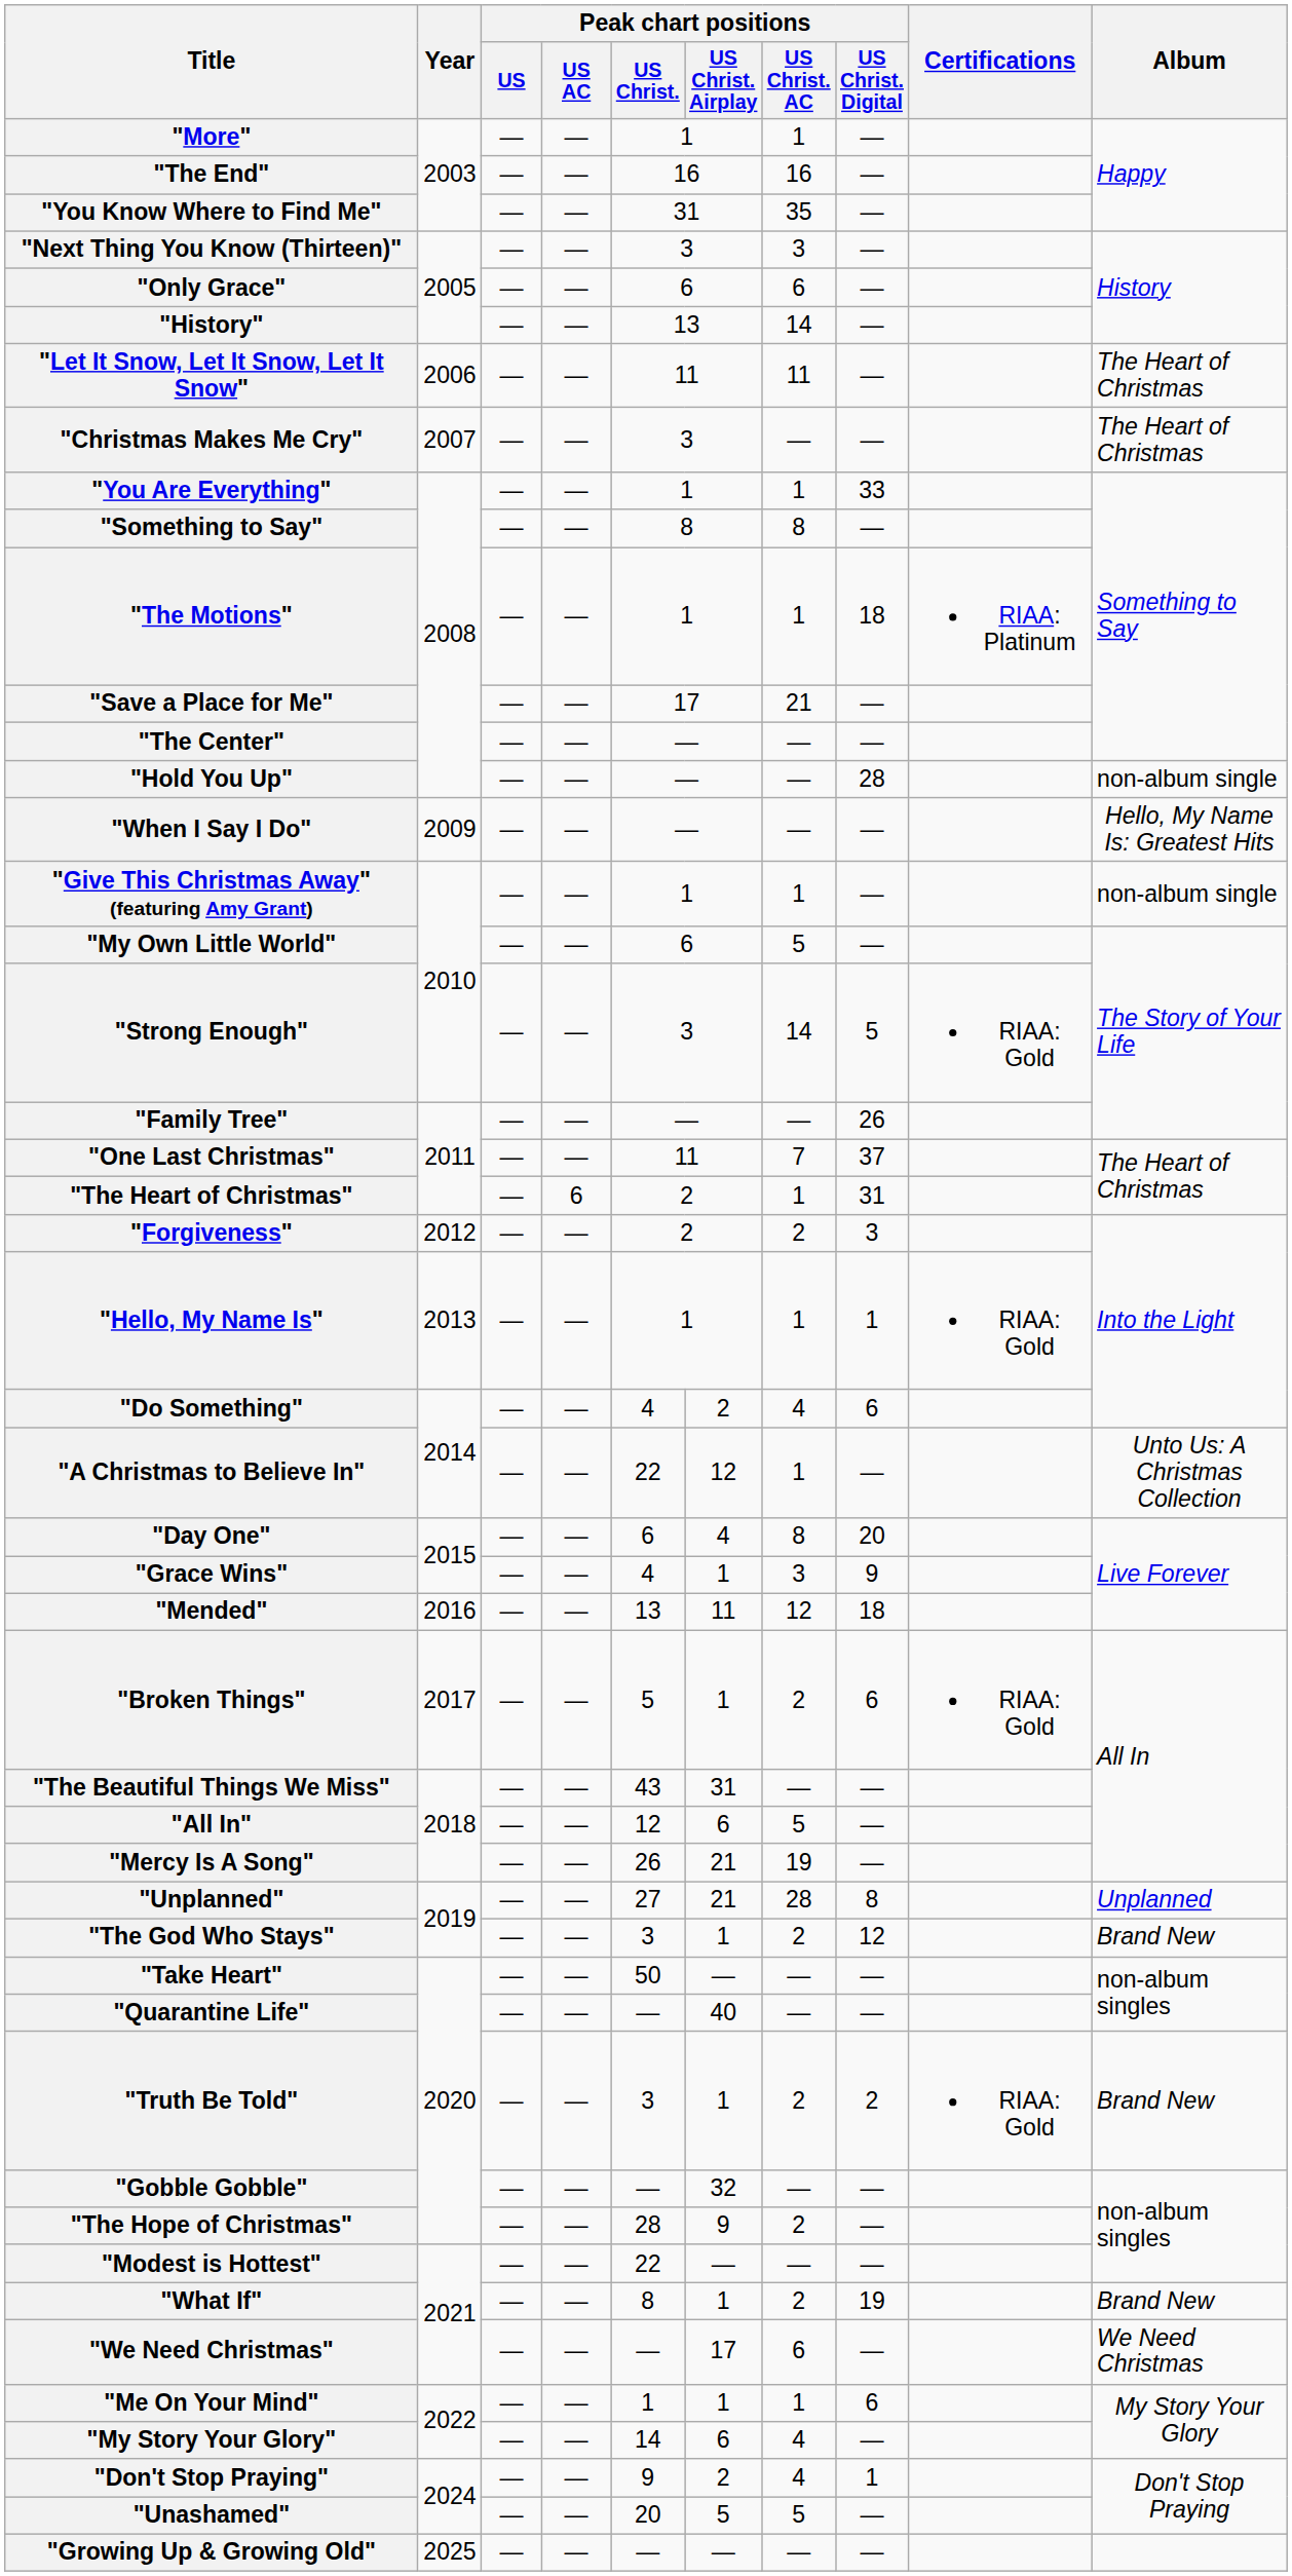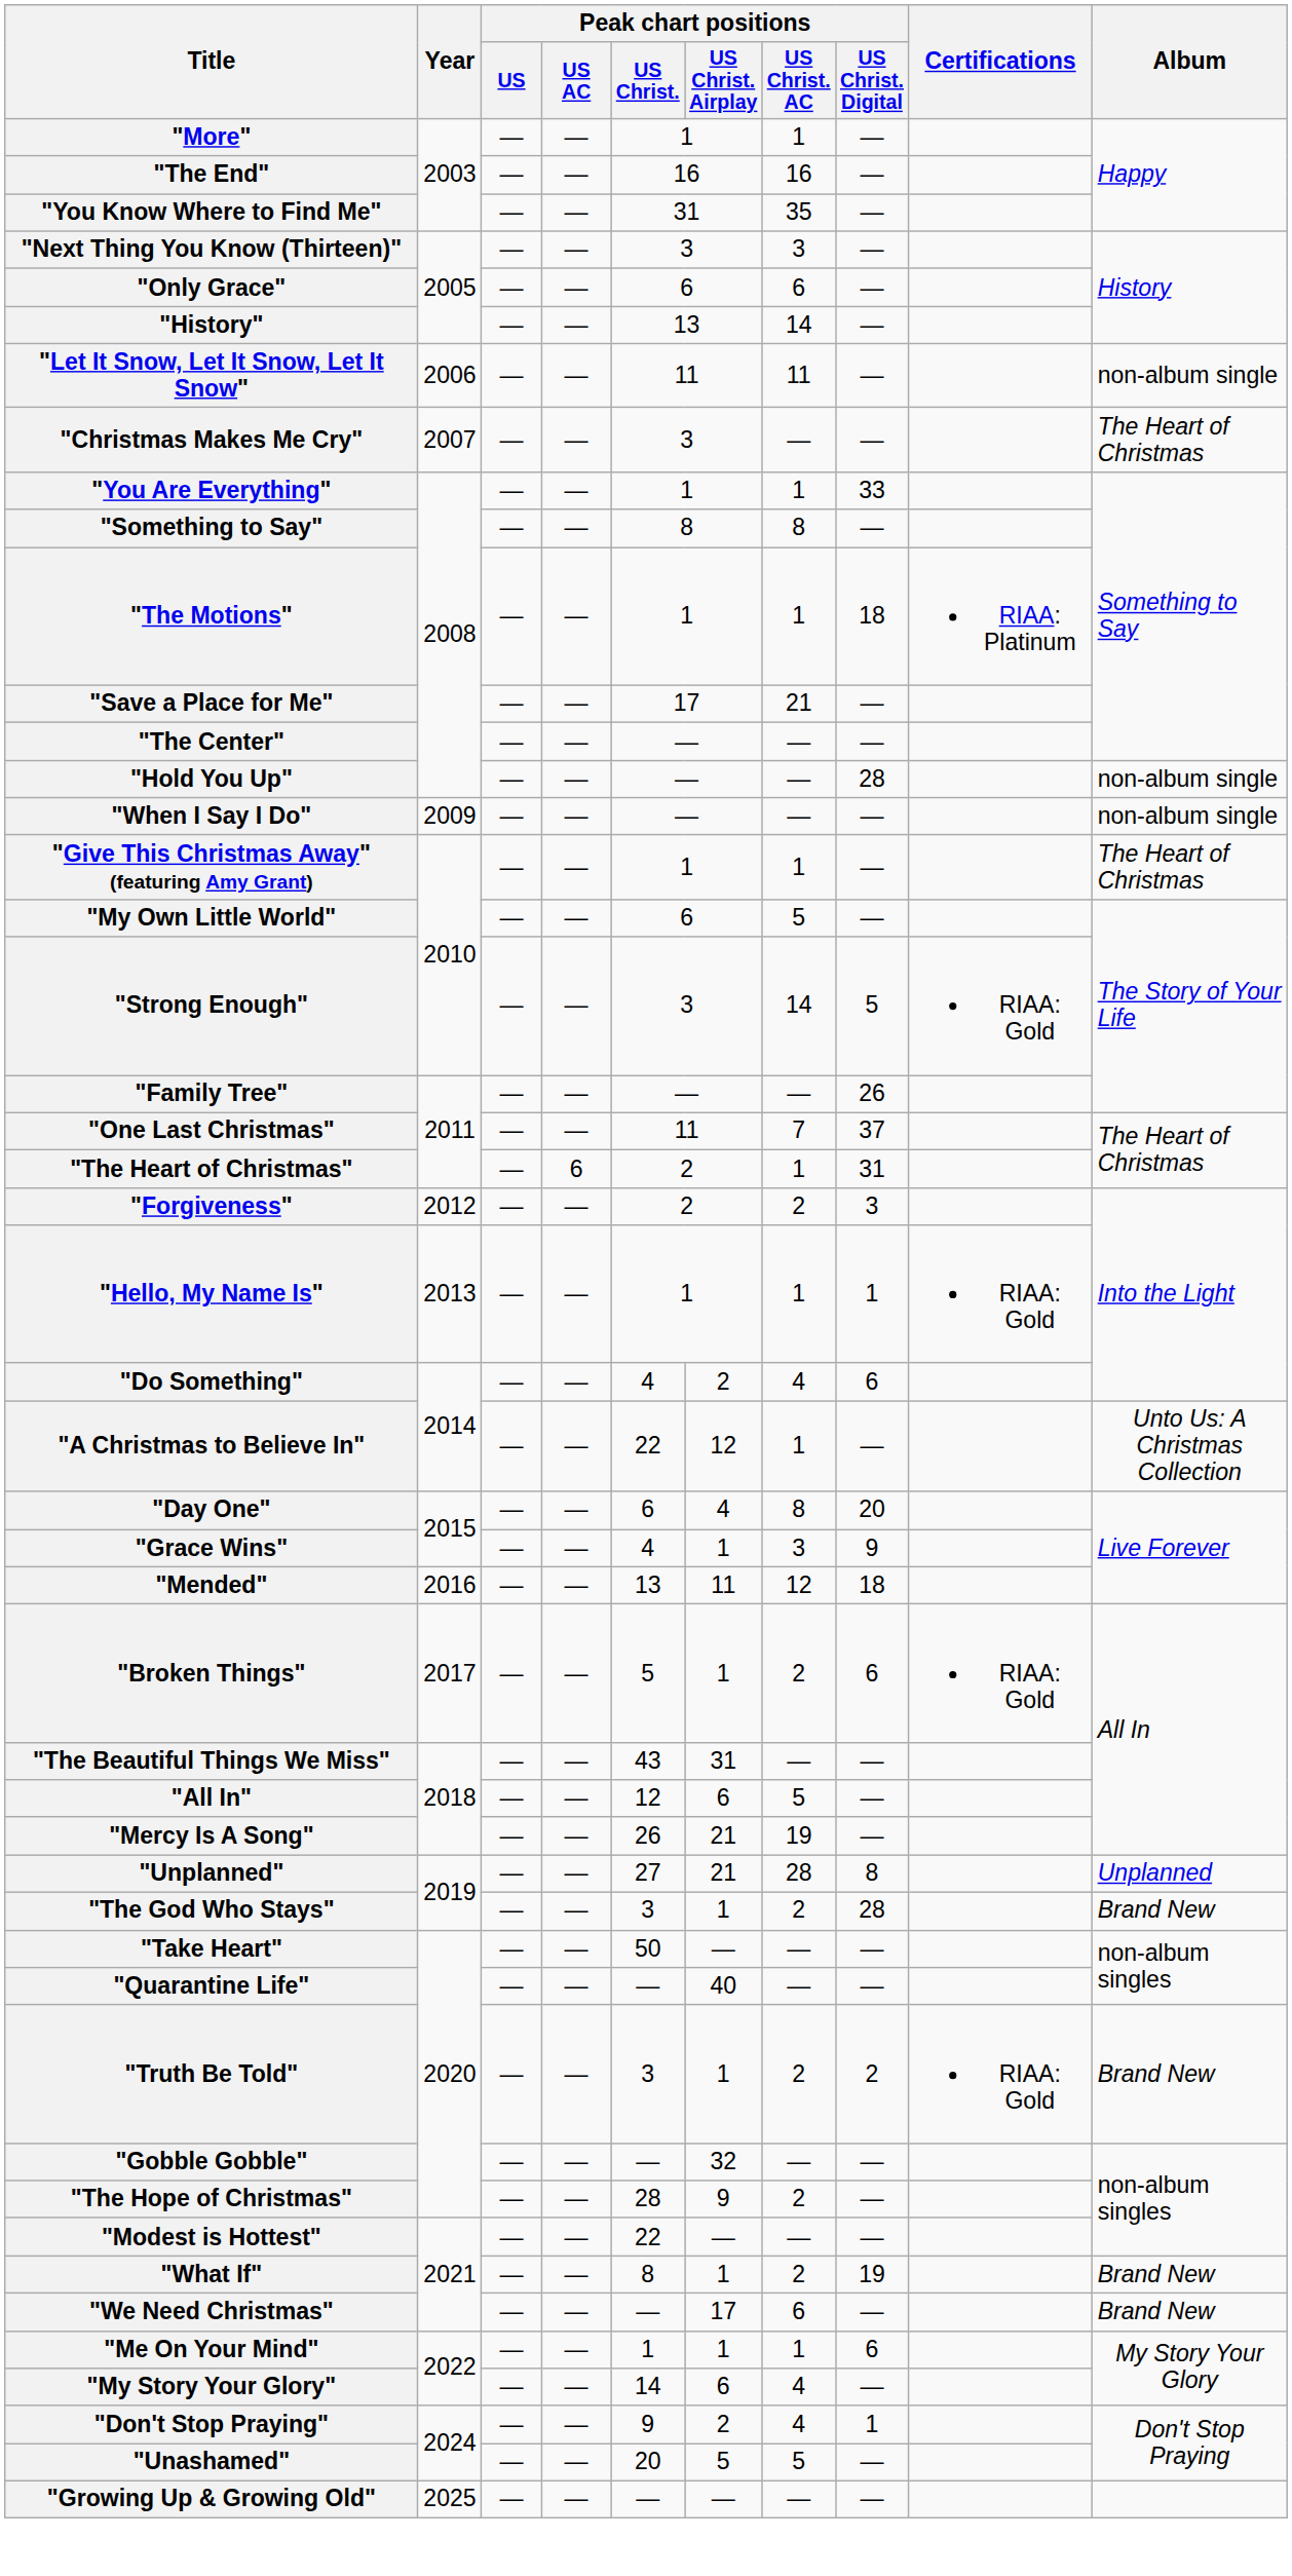 <table class="wikitable plainrowheaders" style=text-align:center;>
 <tr>
 <th rowspan="2" scope="col" style="width:17em;">Title</th>
 <th rowspan="2" scope="col">Year</th>
 <th scope="col" colspan="6">Peak chart positions</th>
 <th scope="col" rowspan="2"><a href='#'>Certifications</a></th>
 <th scope="col" rowspan="2">Album</th>
 </tr>
 <tr>
 <th scope="col" style="width:2.5em;font-size:85%;"><a href='#'>US</a><br></th>
 <th style="width:3em; font-size:85%"><a href='#'>US<br>AC</a><br></th>
 <th scope="col" style="width:3em;font-size:85%;"><a href='#'>US<br> Christ.</a><br></th>
 <th style="width:3em; font-size:85%"><a href='#'>US<br>Christ.<br>Airplay</a><br></th>
 <th style="width:3em; font-size:85%"><a href='#'>US<br>Christ.<br>AC</a><br></th>
 <th style="width:3em; font-size:85%"><a href='#'>US<br>Christ.<br>Digital</a><br></th>
 </tr>
 <tr>
 <th scope="row">"<a href='#'>More</a>"</th>
 <td rowspan="3">2003</td>
 <td>—</td>
 <td>—</td>
 <td colspan="2">1</td>
 <td>1</td>
 <td>—</td>
 <td></td>
 <td rowspan="3" style="text-align:left"><em><a href='#'>Happy</a></em></td>
 </tr>
 <tr>
 <th scope="row">"The End"</th>
 <td>—</td>
 <td>—</td>
 <td colspan="2">16</td>
 <td>16</td>
 <td>—</td>
 <td></td>
 </tr>
 <tr>
 <th scope="row">"You Know Where to Find Me"</th>
 <td>—</td>
 <td>—</td>
 <td colspan="2">31</td>
 <td>35</td>
 <td>—</td>
 <td></td>
 </tr>
 <tr>
 <th scope="row">"Next Thing You Know (Thirteen)"</th>
 <td rowspan="3">2005</td>
 <td>—</td>
 <td>—</td>
 <td colspan="2">3</td>
 <td>3</td>
 <td>—</td>
 <td></td>
 <td rowspan="3" style="text-align:left"><em><a href='#'>History</a></em></td>
 </tr>
 <tr>
 <th scope="row">"Only Grace"</th>
 <td>—</td>
 <td>—</td>
 <td colspan="2">6</td>
 <td>6</td>
 <td>—</td>
 <td></td>
 </tr>
 <tr>
 <th scope="row">"History"</th>
 <td>—</td>
 <td>—</td>
 <td colspan="2">13</td>
 <td>14</td>
 <td>—</td>
 <td></td>
 </tr>
 <tr>
 <th scope="row">"<a href='#'>Let It Snow, Let It Snow, Let It Snow</a>"</th>
 <td>2006</td>
 <td>—</td>
 <td>—</td>
 <td colspan="2">11</td>
 <td>11</td>
 <td>—</td>
 <td></td>
-<td style="text-align:left"><em>The Heart of Christmas</em></td>
+<td style="text-align:left">non-album single</td>
 </tr>
 <tr>
 <th scope="row">"Christmas Makes Me Cry"</th>
 <td>2007</td>
 <td>—</td>
 <td>—</td>
 <td colspan="2">3</td>
 <td>—</td>
 <td>—</td>
 <td></td>
 <td style="text-align:left"><em>The Heart of Christmas</em></td>
 </tr>
 <tr>
 <th scope="row">"<a href='#'>You Are Everything</a>"</th>
 <td rowspan="6">2008</td>
 <td>—</td>
 <td>—</td>
 <td colspan="2">1</td>
 <td>1</td>
 <td>33</td>
 <td></td>
 <td rowspan="5" style="text-align:left"><em><a href='#'>Something to Say</a></em></td>
 </tr>
 <tr>
 <th scope="row">"Something to Say"</th>
 <td>—</td>
 <td>—</td>
 <td colspan="2">8</td>
 <td>8</td>
 <td>—</td>
 <td></td>
 </tr>
 <tr>
 <th scope="row">"<a href='#'>The Motions</a>"</th>
 <td>—</td>
 <td>—</td>
 <td colspan="2">1</td>
 <td>1</td>
 <td>18</td>
 <td><br><ul><li><a href='#'>RIAA</a>: Platinum</li></ul></td>
 </tr>
 <tr>
 <th scope="row">"Save a Place for Me"</th>
 <td>—</td>
 <td>—</td>
 <td colspan="2">17</td>
 <td>21</td>
 <td>—</td>
 <td></td>
 </tr>
 <tr>
 <th scope="row">"The Center"</th>
 <td>—</td>
 <td>—</td>
 <td colspan="2">—</td>
 <td>—</td>
 <td>—</td>
 <td></td>
 </tr>
 <tr>
 <th scope="row">"Hold You Up"</th>
 <td>—</td>
 <td>—</td>
 <td colspan="2">—</td>
 <td>—</td>
 <td>28</td>
 <td></td>
 <td style="text-align:left">non-album single</td>
 </tr>
 <tr>
 <th scope="row">"When I Say I Do"</th>
 <td>2009</td>
 <td>—</td>
 <td>—</td>
 <td colspan="2">—</td>
 <td>—</td>
 <td>—</td>
 <td></td>
-<td><em>Hello, My Name Is: Greatest Hits</em></td>
+<td style="text-align:left">non-album single</td>
 </tr>
 <tr>
 <th scope="row">"<a href='#'>Give This Christmas Away</a>" <br><small>(featuring <a href='#'>Amy Grant</a>)</small></th>
 <td rowspan="3">2010</td>
 <td>—</td>
 <td>—</td>
 <td colspan="2">1</td>
 <td>1</td>
 <td>—</td>
 <td></td>
-<td style="text-align:left">non-album single</td>
+<td style="text-align:left"><em>The Heart of Christmas</em></td>
 </tr>
 <tr>
 <th scope="row">"My Own Little World"</th>
 <td>—</td>
 <td>—</td>
 <td colspan="2">6</td>
 <td>5</td>
 <td>—</td>
 <td></td>
 <td rowspan="3" style="text-align:left"><em><a href='#'>The Story of Your Life</a></em></td>
 </tr>
 <tr>
 <th scope="row">"Strong Enough"</th>
 <td>—</td>
 <td>—</td>
 <td colspan="2">3</td>
 <td>14</td>
 <td>5</td>
 <td><br><ul><li>RIAA: Gold</li></ul></td>
 </tr>
 <tr>
 <th scope="row">"Family Tree"</th>
 <td rowspan="3">2011</td>
 <td>—</td>
 <td>—</td>
 <td colspan="2">—</td>
 <td>—</td>
 <td>26</td>
 <td></td>
 </tr>
 <tr>
 <th scope="row">"One Last Christmas"</th>
 <td>—</td>
 <td>—</td>
 <td colspan="2">11</td>
 <td>7</td>
 <td>37</td>
 <td></td>
 <td rowspan="2" style="text-align:left"><em>The Heart of Christmas</em></td>
 </tr>
 <tr>
 <th scope="row">"The Heart of Christmas"</th>
 <td>—</td>
 <td>6</td>
 <td colspan="2">2</td>
 <td>1</td>
 <td>31</td>
 <td></td>
 </tr>
 <tr>
 <th scope="row">"<a href='#'>Forgiveness</a>"</th>
 <td>2012</td>
 <td>—</td>
 <td>—</td>
 <td colspan="2">2</td>
 <td>2</td>
 <td>3</td>
 <td></td>
 <td rowspan="3" style="text-align:left"><em><a href='#'>Into the Light</a></em></td>
 </tr>
 <tr>
 <th scope="row">"<a href='#'>Hello, My Name Is</a>"</th>
 <td>2013</td>
 <td>—</td>
 <td>—</td>
 <td colspan="2">1</td>
 <td>1</td>
 <td>1</td>
 <td><br><ul><li>RIAA: Gold</li></ul></td>
 </tr>
 <tr>
 <th scope="row">"Do Something"</th>
 <td rowspan="2">2014</td>
 <td>—</td>
 <td>—</td>
 <td>4</td>
 <td>2</td>
 <td>4</td>
 <td>6</td>
 <td></td>
 </tr>
 <tr>
 <th scope="row">"A Christmas to Believe In"</th>
 <td>—</td>
 <td>—</td>
 <td>22</td>
 <td>12</td>
 <td>1</td>
 <td>—</td>
 <td></td>
 <td><em>Unto Us: A Christmas Collection</em></td>
 </tr>
 <tr>
 <th scope="row">"Day One"</th>
 <td rowspan="2">2015</td>
 <td>—</td>
 <td>—</td>
 <td>6</td>
 <td>4</td>
 <td>8</td>
 <td>20</td>
 <td></td>
 <td rowspan="3" style="text-align:left"><em><a href='#'>Live Forever</a></em></td>
 </tr>
 <tr>
 <th scope="row">"Grace Wins"</th>
 <td>—</td>
 <td>—</td>
 <td>4</td>
 <td>1</td>
 <td>3</td>
 <td>9</td>
 <td></td>
 </tr>
 <tr>
 <th scope="row">"Mended"</th>
 <td>2016</td>
 <td>—</td>
 <td>—</td>
 <td>13</td>
 <td>11</td>
 <td>12</td>
 <td>18</td>
 <td></td>
 </tr>
 <tr>
 <th scope="row">"Broken Things"</th>
 <td>2017</td>
 <td>—</td>
 <td>—</td>
 <td>5</td>
 <td>1</td>
 <td>2</td>
 <td>6</td>
 <td><br><ul><li>RIAA: Gold</li></ul></td>
 <td rowspan="4" style="text-align:left"><em>All In</em></td>
 </tr>
 <tr>
 <th scope="row">"The Beautiful Things We Miss"</th>
 <td rowspan="3">2018</td>
 <td>—</td>
 <td>—</td>
 <td>43</td>
 <td>31</td>
 <td>—</td>
 <td>—</td>
 <td></td>
 </tr>
 <tr>
 <th scope="row">"All In"</th>
 <td>—</td>
 <td>—</td>
 <td>12</td>
 <td>6</td>
 <td>5</td>
 <td>—</td>
 <td></td>
 </tr>
 <tr>
 <th scope="row">"Mercy Is A Song"</th>
 <td>—</td>
 <td>—</td>
 <td>26</td>
 <td>21</td>
 <td>19</td>
 <td>—</td>
 <td></td>
 </tr>
 <tr>
 <th scope="row">"Unplanned"</th>
 <td rowspan="2">2019</td>
 <td>—</td>
 <td>—</td>
 <td>27</td>
 <td>21</td>
 <td>28</td>
 <td>8</td>
 <td></td>
 <td style="text-align:left"><em><a href='#'>Unplanned</a></em></td>
 </tr>
 <tr>
 <th scope="row">"The God Who Stays"</th>
 <td>—</td>
 <td>—</td>
 <td>3</td>
 <td>1</td>
 <td>2</td>
-<td>12</td>
+<td>28</td>
 <td></td>
 <td align="left"><em>Brand New</em></td>
 </tr>
 <tr>
 <th scope="row">"Take Heart"</th>
 <td rowspan="5">2020</td>
 <td>—</td>
 <td>—</td>
 <td>50</td>
 <td>—</td>
 <td>—</td>
 <td>—</td>
 <td></td>
 <td rowspan="2" style="text-align:left">non-album singles</td>
 </tr>
 <tr>
 <th scope="row">"Quarantine Life"</th>
 <td>—</td>
 <td>—</td>
 <td>—</td>
 <td>40</td>
 <td>—</td>
 <td>—</td>
 <td></td>
 </tr>
 <tr>
 <th scope="row">"Truth Be Told"</th>
 <td>—</td>
 <td>—</td>
 <td>3</td>
 <td>1</td>
 <td>2</td>
 <td>2</td>
 <td><br><ul><li>RIAA: Gold</li></ul></td>
 <td align="left"><em>Brand New</em></td>
 </tr>
 <tr>
 <th scope="row">"Gobble Gobble"</th>
 <td>—</td>
 <td>—</td>
 <td>—</td>
 <td>32</td>
 <td>—</td>
 <td>—</td>
 <td></td>
 <td rowspan="3" align="left">non-album singles</td>
 </tr>
 <tr>
 <th scope="row">"The Hope of Christmas"</th>
 <td>—</td>
 <td>—</td>
 <td>28</td>
 <td>9</td>
 <td>2</td>
 <td>—</td>
 <td></td>
 </tr>
 <tr>
 <th scope="row">"Modest is Hottest"</th>
 <td rowspan="3">2021</td>
 <td>—</td>
 <td>—</td>
 <td>22</td>
 <td>—</td>
 <td>—</td>
 <td>—</td>
 <td></td>
 </tr>
 <tr>
 <th scope="row">"What If"</th>
 <td>—</td>
 <td>—</td>
 <td>8</td>
 <td>1</td>
 <td>2</td>
 <td>19</td>
 <td></td>
 <td align="left"><em>Brand New</em></td>
 </tr>
 <tr>
 <th scope="row">"We Need Christmas"</th>
 <td>—</td>
 <td>—</td>
 <td>—</td>
 <td>17</td>
 <td>6</td>
 <td>—</td>
 <td></td>
-<td align="left"><em>We Need Christmas</em></td>
+<td align="left"><em>Brand New</em></td>
 </tr>
 <tr>
 <th scope="row">"Me On Your Mind"</th>
 <td rowspan="2">2022</td>
 <td>—</td>
 <td>—</td>
 <td>1</td>
 <td>1</td>
 <td>1</td>
 <td>6</td>
 <td></td>
 <td rowspan="2"><em>My Story Your Glory</em></td>
 </tr>
 <tr>
 <th scope="row">"My Story Your Glory"</th>
 <td>—</td>
 <td>—</td>
 <td>14</td>
 <td>6</td>
 <td>4</td>
 <td>—</td>
 <td></td>
 </tr>
 <tr>
 <th scope="row">"Don't Stop Praying"</th>
 <td rowspan="2">2024</td>
 <td>—</td>
 <td>—</td>
 <td>9</td>
 <td>2</td>
 <td>4</td>
 <td>1</td>
 <td></td>
 <td rowspan="2"><em>Don't Stop Praying</em></td>
 </tr>
 <tr>
 <th scope="row">"Unashamed"</th>
 <td>—</td>
 <td>—</td>
 <td>20</td>
 <td>5</td>
 <td>5</td>
 <td>—</td>
 <td></td>
 </tr>
 <tr>
 <th scope="row">"Growing Up & Growing Old"</th>
 <td>2025</td>
 <td>—</td>
 <td>—</td>
 <td>—</td>
 <td>—</td>
 <td>—</td>
 <td>—</td>
 <td></td>
 <td></td>
 </tr>
 </table>
